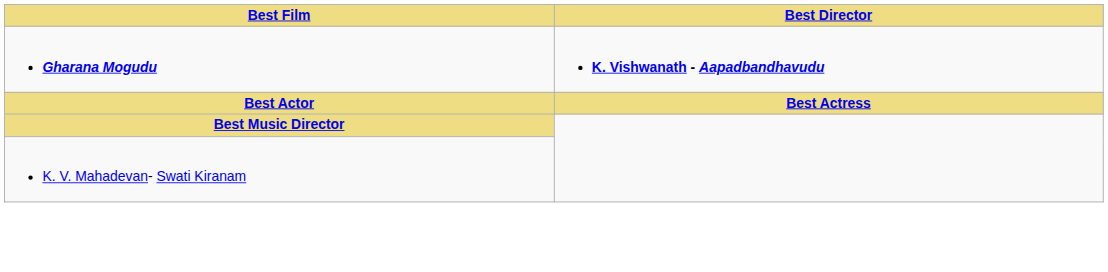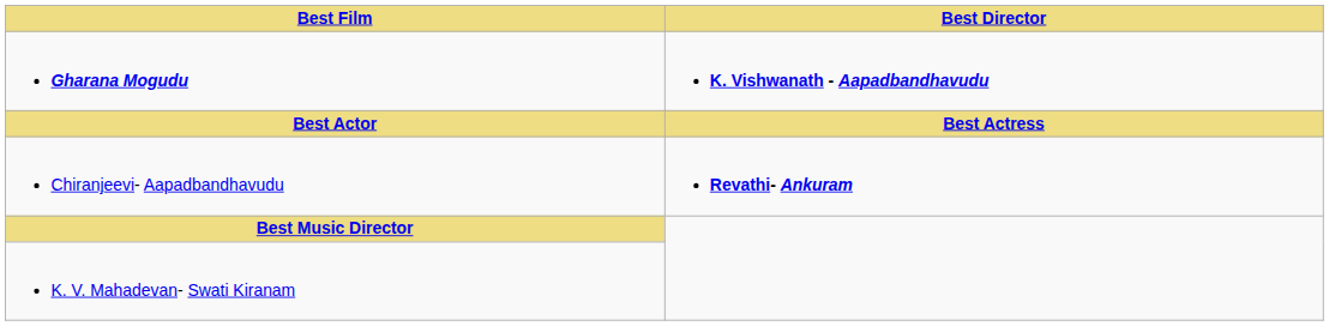 <table class="wikitable" width=100% |>
 <tr>
 <th !  style="background:#eedd82; text-align:center; width:50%;"><a href='#'>Best Film</a></th>
 <th !  style="background:#eedd82; text-align:center; width:50%;"><a href='#'>Best Director</a></th>
 </tr>
 <tr>
 <td valign="top"><br><ul><li><strong><em><a href='#'>Gharana Mogudu</a></em></strong></li></ul></td>
 <td valign="top"><br><ul><li><strong><a href='#'>K. Vishwanath</a> - <em><a href='#'>Aapadbandhavudu</a><strong><em></li></ul></td>
 </tr>
 <tr>
 <th ! style="background:#eedd82; text-align:center;"><a href='#'>Best Actor</a></th>
 <th ! style="background:#eedd82; text-align:center;"><a href='#'>Best Actress</a></th>
 </tr>
 <tr>
+<td><br><ul><li></strong><a href='#'>Chiranjeevi</a>- </em><a href='#'>Aapadbandhavudu</a></em></strong></li></ul></td>
+<td><br><ul><li><strong><a href='#'>Revathi</a>- <em><a href='#'>Ankuram</a><strong><em></li></ul></td>
+</tr>
+<tr>
 <th ! style="background:#eedd82; text-align:center;"><a href='#'>Best Music Director</a></th>
 </tr>
 <tr>
 <td><br><ul><li></strong><a href='#'>K. V. Mahadevan</a>- </em><a href='#'>Swati Kiranam</a></em></strong></li></ul></td>
 </tr>
 </table>
